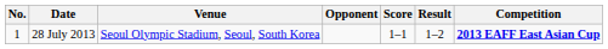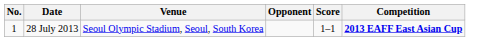 <table class="wikitable sortable">
 <tr>
 <th scope="col">No.</th>
 <th scope="col">Date</th>
 <th scope="col">Venue</th>
 <th scope="col">Opponent</th>
 <th scope="col">Score</th>
-<th scope="col">Result</th>
 <th scope="col">Competition</th>
 </tr>
 <tr>
 <td align="center">1</td>
 <td>28 July 2013</td>
 <td><a href='#'>Seoul Olympic Stadium</a>, <a href='#'>Seoul</a>, <a href='#'>South Korea</a></td>
 <td></td>
 <td align="center">1–1</td>
-<td align="center">1–2</td>
 <td><strong><a href='#'>2013 EAFF East Asian Cup</a></strong></td>
 </tr>
 </table>
